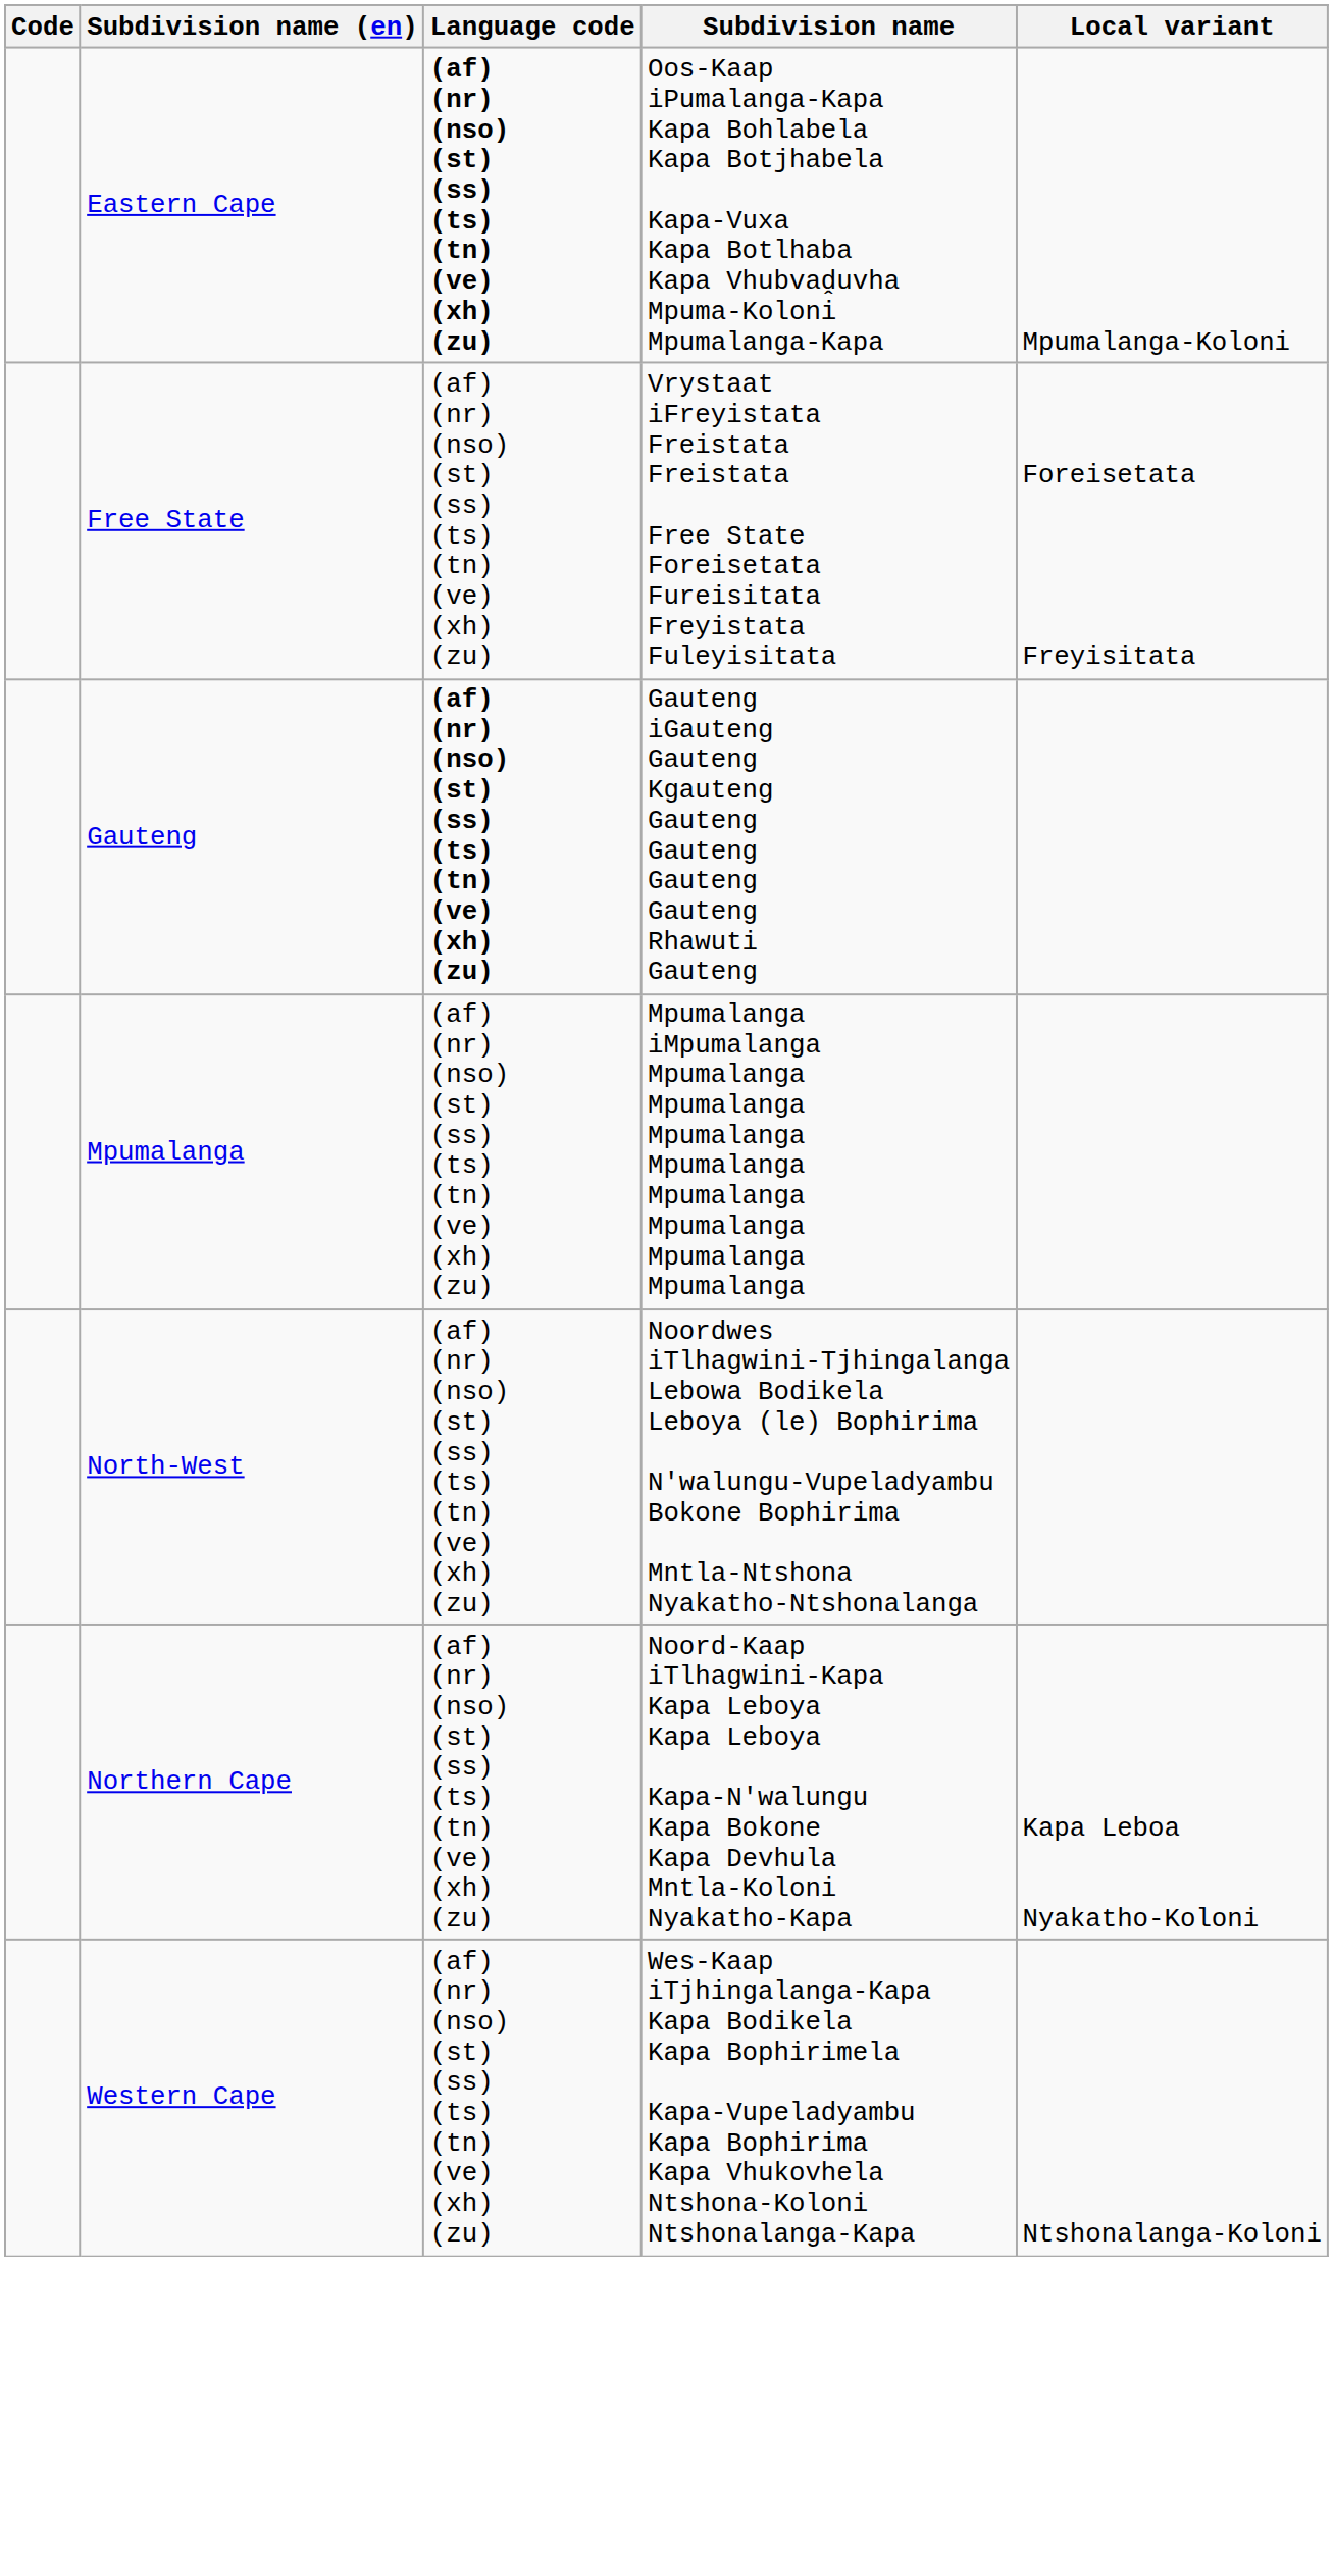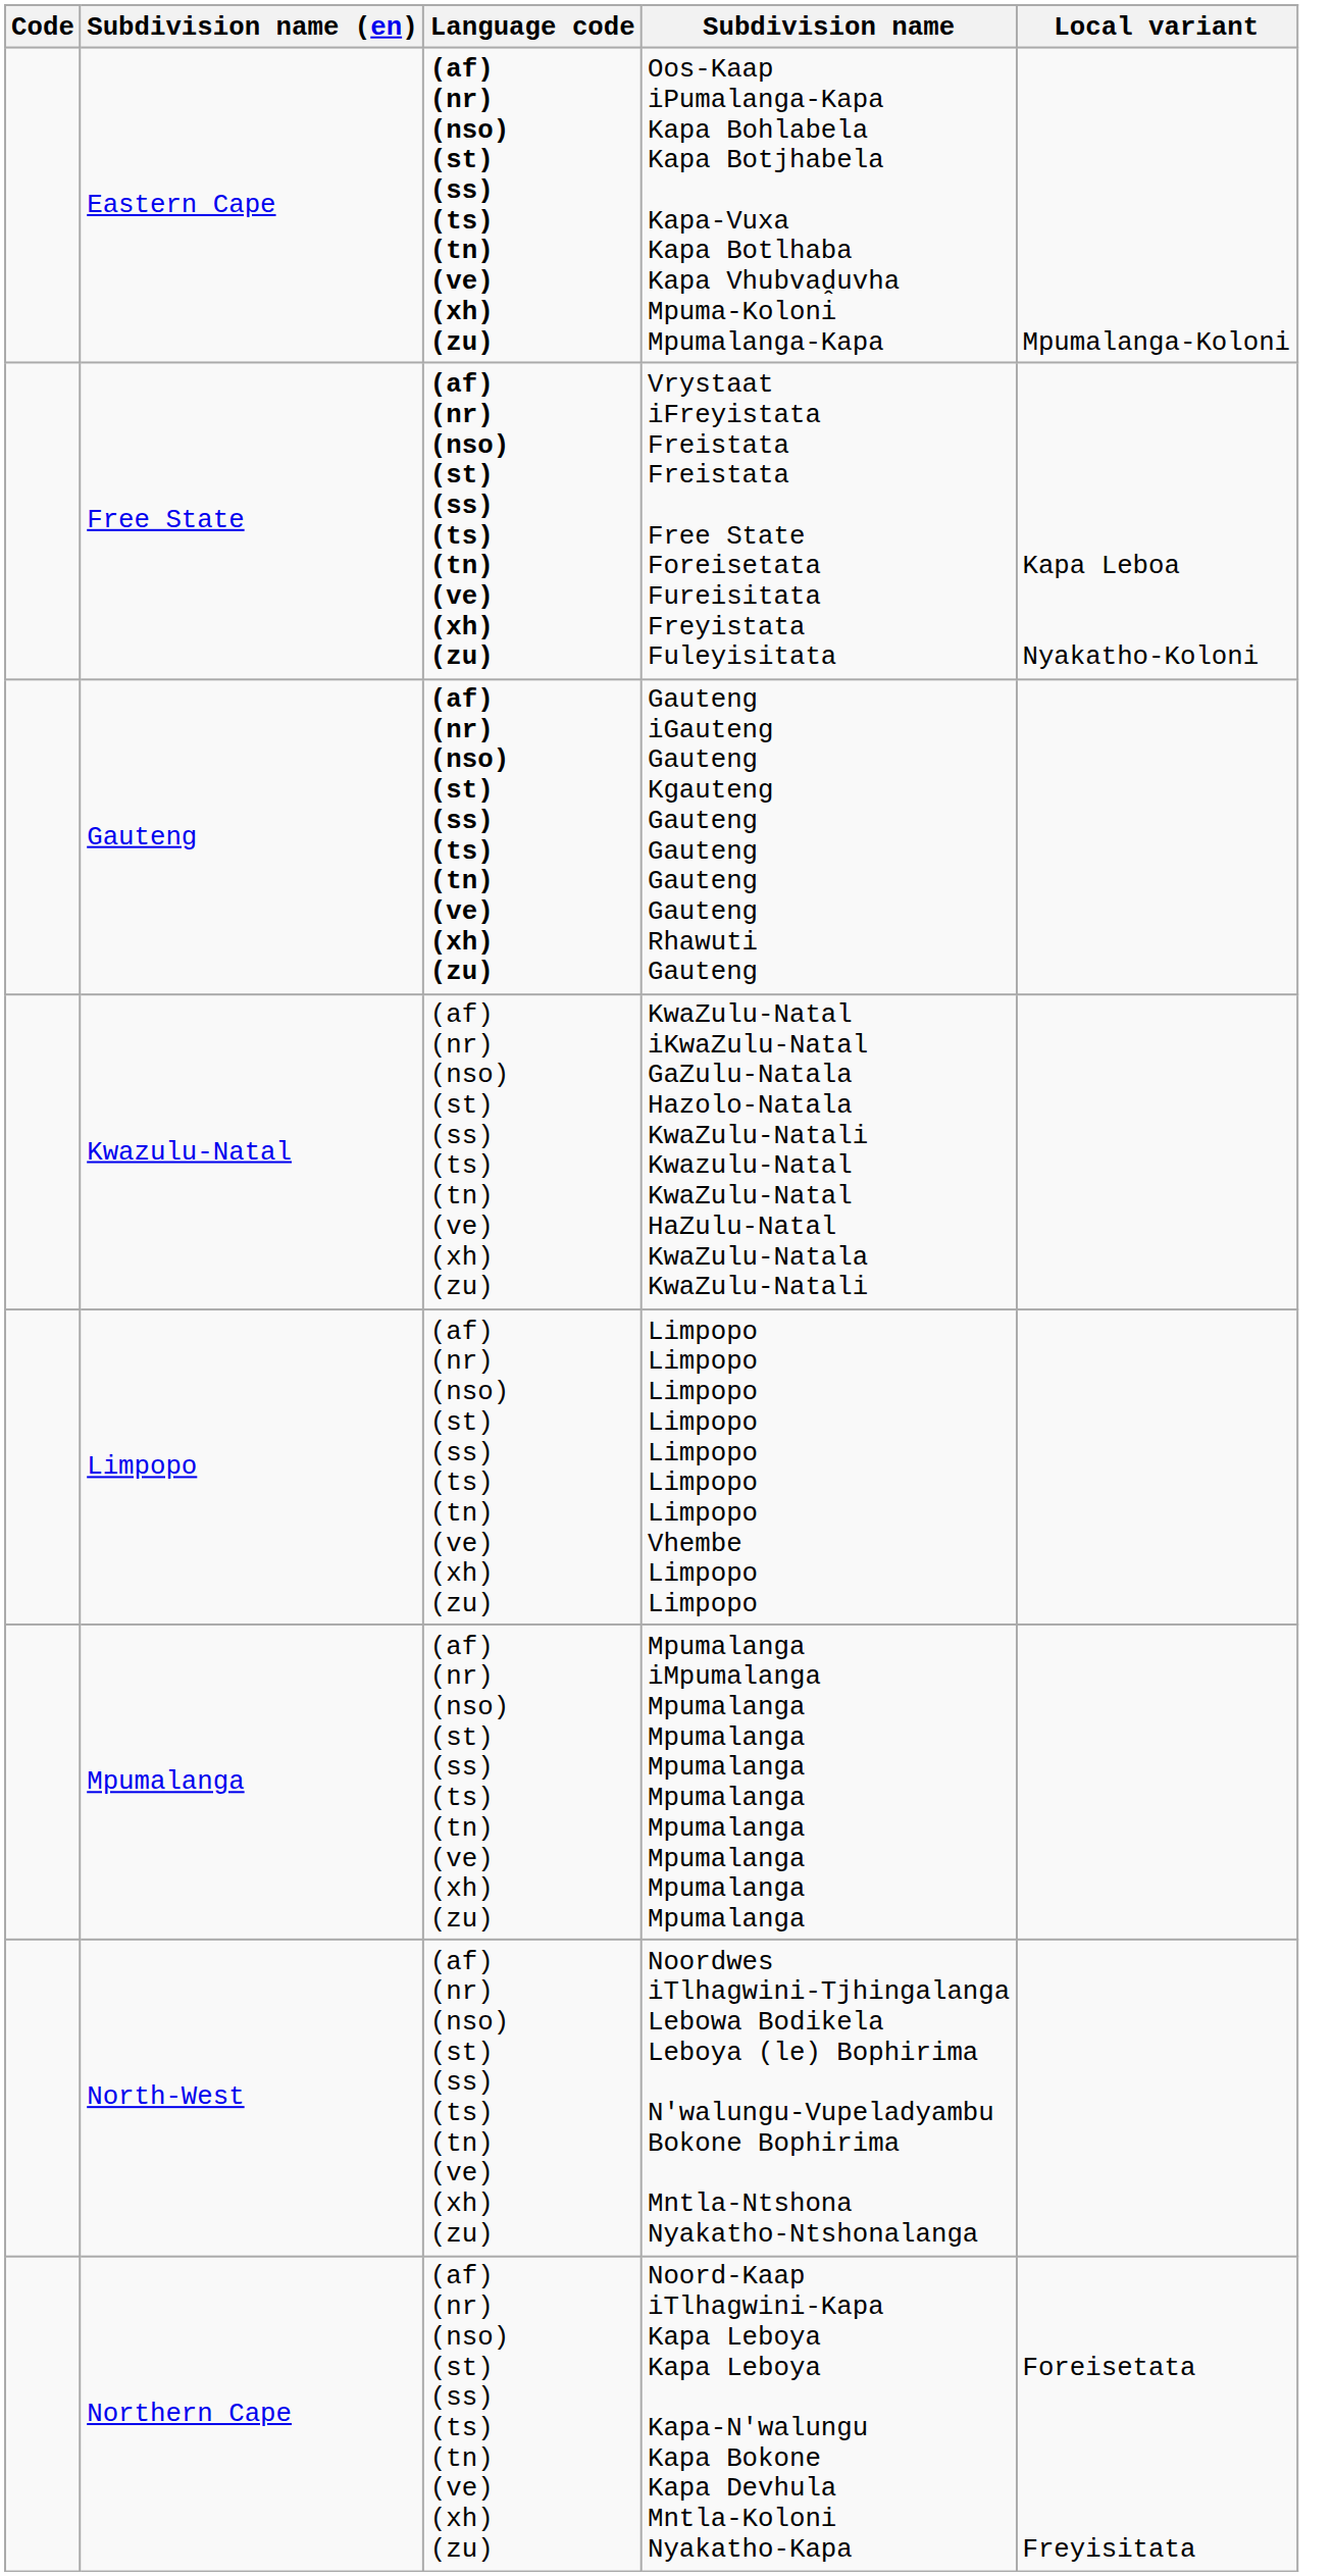 <table class="wikitable sortable">
 <tr>
 <th>Code</th>
 <th>Subdivision name (<a href='#'>en</a>)</th>
 <th>Language code</th>
 <th>Subdivision name</th>
 <th>Local variant</th>
 </tr>
 <tr>
 <td></td>
 <td><a href='#'>Eastern Cape</a></td>
 <td><strong>(af)<br>(nr)<br>(nso)<br>(st)<br>(ss)<br>(ts)<br>(tn)<br>(ve)<br>(xh)<br>(zu)</strong></td>
 <td>Oos-Kaap<br>iPumalanga-Kapa<br>Kapa Bohlabela<br>Kapa Botjhabela<br><br>Kapa-Vuxa<br>Kapa Botlhaba<br>Kapa Vhubvaḓuvha<br>Mpuma-Koloni<br>Mpumalanga-Kapa</td>
 <td><br><br><br><br><br><br><br><br><br>Mpumalanga-Koloni</td>
 </tr>
 <tr>
 <td></td>
 <td><a href='#'>Free State</a></td>
-<td>(af)<br>(nr)<br>(nso)<br>(st)<br>(ss)<br>(ts)<br>(tn)<br>(ve)<br>(xh)<br>(zu)</td>
+<td><strong>(af)<br>(nr)<br>(nso)<br>(st)<br>(ss)<br>(ts)<br>(tn)<br>(ve)<br>(xh)<br>(zu)</strong></td>
 <td>Vrystaat<br>iFreyistata<br>Freistata<br>Freistata<br><br>Free State<br>Foreisetata<br>Fureisitata<br>Freyistata<br>Fuleyisitata</td>
-<td><br><br><br>Foreisetata<br><br><br><br><br><br>Freyisitata</td>
+<td><br><br><br><br><br><br>Kapa Leboa<br><br><br>Nyakatho-Koloni</td>
 </tr>
 <tr>
 <td></td>
 <td><a href='#'>Gauteng</a></td>
 <td><strong>(af)<br>(nr)<br>(nso)<br>(st)<br>(ss)<br>(ts)<br>(tn)<br>(ve)<br>(xh)<br>(zu)</strong></td>
 <td>Gauteng<br>iGauteng<br>Gauteng<br>Kgauteng<br>Gauteng<br>Gauteng<br>Gauteng<br>Gauteng<br>Rhawuti<br>Gauteng</td>
+<td></td>
+</tr>
+<tr>
+<td></td>
+<td><a href='#'>Kwazulu-Natal</a></td>
+<td>(af)<br>(nr)<br>(nso)<br>(st)<br>(ss)<br>(ts)<br>(tn)<br>(ve)<br>(xh)<br>(zu)</td>
+<td>KwaZulu-Natal<br>iKwaZulu-Natal<br>GaZulu-Natala<br>Hazolo-Natala<br>KwaZulu-Natali<br>Kwazulu-Natal<br>KwaZulu-Natal<br>HaZulu-Natal<br>KwaZulu-Natala<br>KwaZulu-Natali</td>
+<td></td>
+</tr>
+<tr>
+<td></td>
+<td><a href='#'>Limpopo</a></td>
+<td>(af)<br>(nr)<br>(nso)<br>(st)<br>(ss)<br>(ts)<br>(tn)<br>(ve)<br>(xh)<br>(zu)</td>
+<td>Limpopo<br>Limpopo<br>Limpopo<br>Limpopo<br>Limpopo<br>Limpopo<br>Limpopo<br>Vhembe<br>Limpopo<br>Limpopo</td>
 <td></td>
 </tr>
 <tr>
 <td></td>
 <td><a href='#'>Mpumalanga</a></td>
 <td>(af)<br>(nr)<br>(nso)<br>(st)<br>(ss)<br>(ts)<br>(tn)<br>(ve)<br>(xh)<br>(zu)</td>
 <td>Mpumalanga<br>iMpumalanga<br>Mpumalanga<br>Mpumalanga<br>Mpumalanga<br>Mpumalanga<br>Mpumalanga<br>Mpumalanga<br>Mpumalanga<br>Mpumalanga</td>
 <td></td>
 </tr>
 <tr>
 <td></td>
 <td><a href='#'>North-West</a></td>
 <td>(af)<br>(nr)<br>(nso)<br>(st)<br>(ss)<br>(ts)<br>(tn)<br>(ve)<br>(xh)<br>(zu)</td>
 <td>Noordwes<br>iTlhagwini-Tjhingalanga<br>Lebowa Bodikela<br>Leboya (le) Bophirima<br><br>N'walungu-Vupeladyambu<br>Bokone Bophirima<br><br>Mntla-Ntshona<br>Nyakatho-Ntshonalanga</td>
 <td></td>
 </tr>
 <tr>
 <td></td>
 <td><a href='#'>Northern Cape</a></td>
 <td>(af)<br>(nr)<br>(nso)<br>(st)<br>(ss)<br>(ts)<br>(tn)<br>(ve)<br>(xh)<br>(zu)</td>
 <td>Noord-Kaap<br>iTlhagwini-Kapa<br>Kapa Leboya<br>Kapa Leboya<br><br>Kapa-N'walungu<br>Kapa Bokone<br>Kapa Devhula<br>Mntla-Koloni<br>Nyakatho-Kapa</td>
-<td><br><br><br><br><br><br>Kapa Leboa<br><br><br>Nyakatho-Koloni</td>
-</tr>
-<tr>
-<td></td>
-<td><a href='#'>Western Cape</a></td>
-<td>(af)<br>(nr)<br>(nso)<br>(st)<br>(ss)<br>(ts)<br>(tn)<br>(ve)<br>(xh)<br>(zu)</td>
-<td>Wes-Kaap<br>iTjhingalanga-Kapa<br>Kapa Bodikela<br>Kapa Bophirimela<br><br>Kapa-Vupeladyambu<br>Kapa Bophirima<br>Kapa Vhukovhela<br>Ntshona-Koloni<br>Ntshonalanga-Kapa</td>
-<td><br><br><br><br><br><br><br><br><br>Ntshonalanga-Koloni</td>
+<td><br><br><br>Foreisetata<br><br><br><br><br><br>Freyisitata</td>
 </tr>
 </table>
